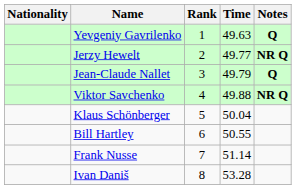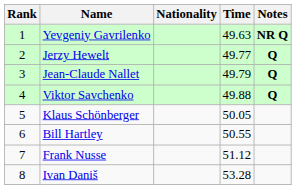 <table class="wikitable sortable" style="text-align:center">
 <tr>
+<th>Rank</th>
+<th>Name</th>
 <th>Nationality</th>
-<th>Name</th>
-<th>Rank</th>
 <th>Time</th>
 <th>Notes</th>
 </tr>
 <tr bgcolor=ccffcc>
+<td>1</td>
+<td align=left><a href='#'>Yevgeniy Gavrilenko</a></td>
 <td align=left></td>
-<td align=left><a href='#'>Yevgeniy Gavrilenko</a></td>
-<td>1</td>
 <td>49.63</td>
+<td><strong>NR Q</strong></td>
+</tr>
+<tr bgcolor=ccffcc>
+<td>2</td>
+<td align=left><a href='#'>Jerzy Hewelt</a></td>
+<td align=left></td>
+<td>49.77</td>
 <td><strong>Q</strong></td>
 </tr>
 <tr bgcolor=ccffcc>
+<td>3</td>
+<td align=left><a href='#'>Jean-Claude Nallet</a></td>
 <td align=left></td>
-<td align=left><a href='#'>Jerzy Hewelt</a></td>
-<td>2</td>
-<td>49.77</td>
-<td><strong>NR Q</strong></td>
-</tr>
-<tr bgcolor=ccffcc>
-<td align=left></td>
-<td align=left><a href='#'>Jean-Claude Nallet</a></td>
-<td>3</td>
 <td>49.79</td>
 <td><strong>Q</strong></td>
 </tr>
 <tr bgcolor=ccffcc>
+<td>4</td>
+<td align=left><a href='#'>Viktor Savchenko</a></td>
 <td align=left></td>
-<td align=left><a href='#'>Viktor Savchenko</a></td>
-<td>4</td>
 <td>49.88</td>
-<td><strong>NR Q</strong></td>
+<td><strong>Q</strong></td>
 </tr>
 <tr>
+<td>5</td>
+<td align=left><a href='#'>Klaus Schönberger</a></td>
 <td align=left></td>
-<td align=left><a href='#'>Klaus Schönberger</a></td>
-<td>5</td>
-<td>50.04</td>
+<td>50.05</td>
 <td></td>
 </tr>
 <tr>
+<td>6</td>
+<td align=left><a href='#'>Bill Hartley</a></td>
 <td align=left></td>
-<td align=left><a href='#'>Bill Hartley</a></td>
-<td>6</td>
 <td>50.55</td>
 <td></td>
 </tr>
 <tr>
+<td>7</td>
+<td align=left><a href='#'>Frank Nusse</a></td>
 <td align=left></td>
-<td align=left><a href='#'>Frank Nusse</a></td>
-<td>7</td>
-<td>51.14</td>
+<td>51.12</td>
 <td></td>
 </tr>
 <tr>
+<td>8</td>
+<td align=left><a href='#'>Ivan Daniš</a></td>
 <td align=left></td>
-<td align=left><a href='#'>Ivan Daniš</a></td>
-<td>8</td>
 <td>53.28</td>
 <td></td>
 </tr>
 </table>
